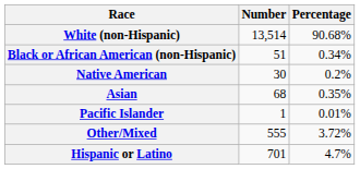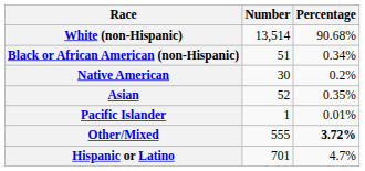 <table class="wikitable" style="text-align:right">
 <tr>
 <th scope="col">Race</th>
 <th scope="col">Number</th>
 <th scope="col">Percentage</th>
 </tr>
 <tr>
 <th scope="row"><a href='#'>White</a> (non-Hispanic)</th>
 <td>13,514</td>
 <td>90.68%</td>
 </tr>
 <tr>
 <th scope="row"><a href='#'>Black or African American</a> (non-Hispanic)</th>
 <td>51</td>
 <td>0.34%</td>
 </tr>
 <tr>
 <th scope="row"><a href='#'>Native American</a></th>
 <td>30</td>
 <td>0.2%</td>
 </tr>
 <tr>
 <th scope="row"><a href='#'>Asian</a></th>
-<td>68</td>
+<td>52</td>
 <td>0.35%</td>
 </tr>
 <tr>
 <th scope="row"><a href='#'>Pacific Islander</a></th>
 <td>1</td>
 <td>0.01%</td>
 </tr>
 <tr>
 <th scope="row"><a href='#'>Other/Mixed</a></th>
 <td>555</td>
-<td>3.72%</td>
+<td><strong>3.72%</strong></td>
 </tr>
 <tr>
 <th scope="row"><a href='#'>Hispanic</a> or <a href='#'>Latino</a></th>
 <td>701</td>
 <td>4.7%</td>
 </tr>
 </table>
